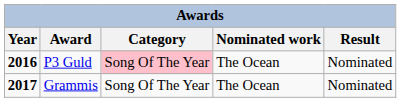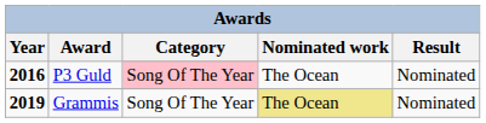 <table class="wikitable">
 <tr>
 <th colspan="5" style="background:LightSteelBlue;">Awards</th>
 </tr>
 <tr>
 <th>Year</th>
 <th>Award</th>
 <th>Category</th>
 <th>Nominated work</th>
 <th>Result</th>
 </tr>
 <tr>
 <td><strong>2016</strong></td>
 <td><a href='#'>P3 Guld</a></td>
 <td style="background: pink;">Song Of The Year</td>
 <td>The Ocean</td>
 <td>Nominated </td>
 </tr>
 <tr>
-<td><strong>2017</strong></td>
+<td><strong>2019</strong></td>
 <td><a href='#'>Grammis</a></td>
 <td>Song Of The Year</td>
-<td>The Ocean</td>
+<td style="background: khaki;">The Ocean</td>
 <td>Nominated </td>
 </tr>
 </table>
